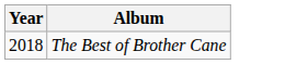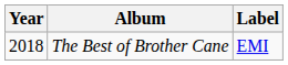 <table class="wikitable">
 <tr>
 <th>Year</th>
 <th>Album</th>
+<th>Label</th>
 </tr>
 <tr>
 <td>2018</td>
 <td><em>The Best of Brother Cane</em></td>
+<td><a href='#'>EMI</a></td>
 </tr>
 </table>
